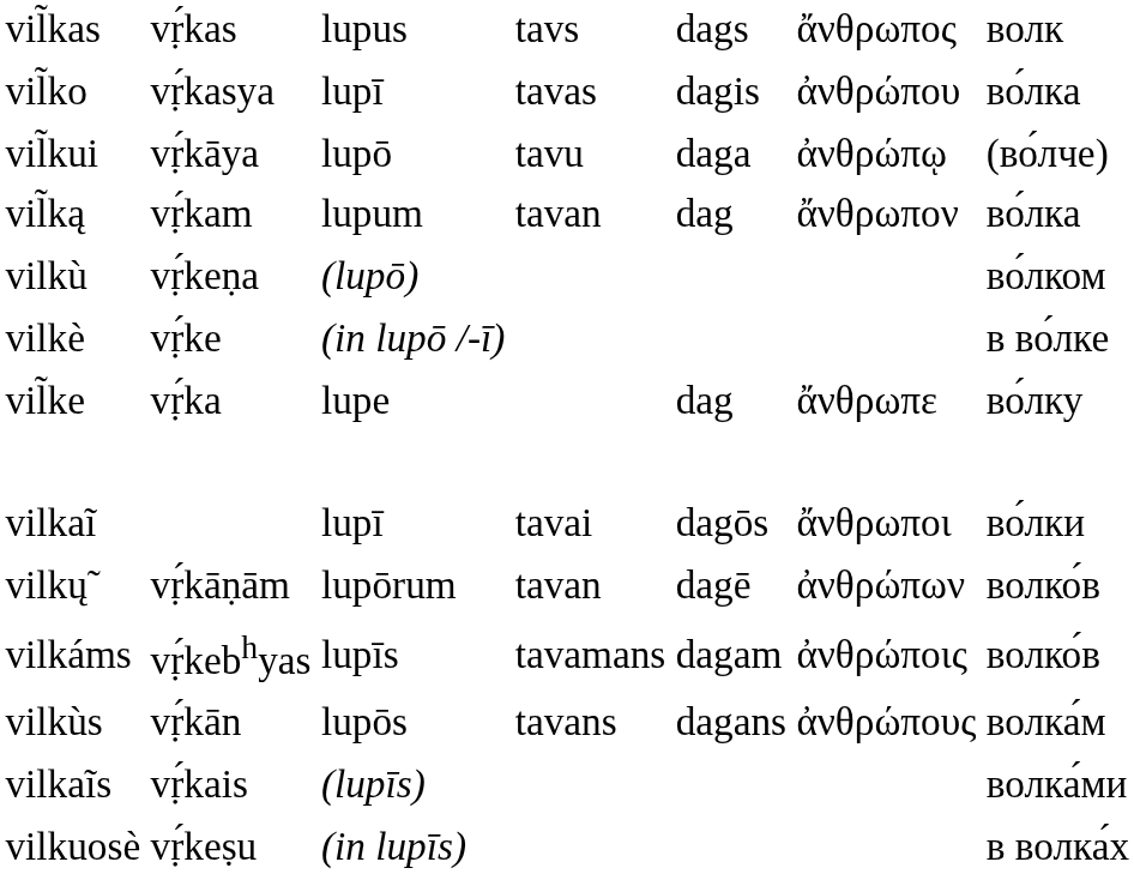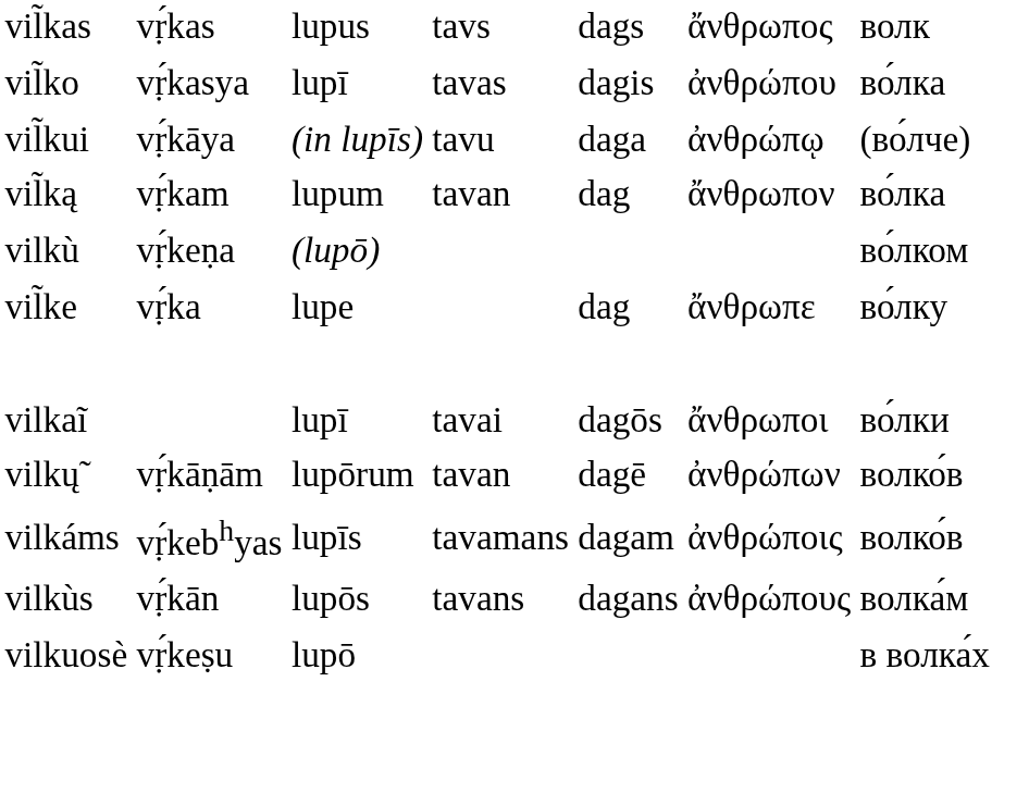 <table class="toccolours" style="line-height: 1.3em; float:none; padding: 10px 15px 10px 15px;">
 <tr>
 <td style="padding: 0px 0px 10px 0px;"></td>
 <td style="padding: 0px 0px 10px 0px;"></td>
 <td></td>
 <td style="padding: 0px 0px 10px 0px;"></td>
 <td style="padding: 0px 0px 10px 0px;"></td>
 <td style="padding: 0px 0px 10px 0px;"></td>
 <td style="padding: 0px 0px 10px 0px;"></td>
 </tr>
 <tr>
 <td>vil̃kas</td>
 <td>vṛ́kas</td>
 <td>lupus</td>
 <td>tavs</td>
 <td>dags</td>
 <td>ἄνθρωπος</td>
 <td>волк</td>
 </tr>
 <tr>
 <td>vil̃ko</td>
 <td>vṛ́kasya</td>
 <td>lupī</td>
 <td>tavas</td>
 <td>dagis</td>
 <td>ἀνθρώπου</td>
 <td>во́лка</td>
 </tr>
 <tr>
 <td>vil̃kui</td>
 <td>vṛ́kāya</td>
-<td>lupō</td>
+<td><em>(in lupīs)</em></td>
 <td>tavu</td>
 <td>daga</td>
 <td>ἀνθρώπῳ</td>
 <td>(во́лче)</td>
 </tr>
 <tr>
 <td>vil̃ką</td>
 <td>vṛ́kam</td>
 <td>lupum</td>
 <td>tavan</td>
 <td>dag</td>
 <td>ἄνθρωπον</td>
 <td>во́лка</td>
 </tr>
 <tr>
 <td>vilkù</td>
 <td>vṛ́keṇa</td>
 <td><em>(lupō)</em></td>
 <td></td>
 <td></td>
 <td></td>
 <td>во́лком</td>
-</tr>
-<tr>
-<td>vilkè</td>
-<td>vṛ́ke</td>
-<td><em>(in lupō /-ī)</em></td>
-<td></td>
-<td></td>
-<td></td>
-<td>в во́лке</td>
 </tr>
 <tr>
 <td>vil̃ke</td>
 <td>vṛ́ka</td>
 <td>lupe</td>
 <td></td>
 <td>dag</td>
 <td>ἄνθρωπε</td>
 <td>во́лку</td>
 </tr>
 <tr>
 <td> </td>
 </tr>
 <tr>
 <td>vilkaĩ</td>
 <td></td>
 <td>lupī</td>
 <td>tavai</td>
 <td>dagōs</td>
 <td>ἄνθρωποι</td>
 <td>во́лки</td>
 </tr>
 <tr>
 <td>vilkų̃</td>
 <td>vṛ́kāṇām</td>
 <td>lupōrum</td>
 <td>tavan</td>
 <td>dagē</td>
 <td>ἀνθρώπων</td>
 <td>волко́в</td>
 </tr>
 <tr>
 <td>vilkáms</td>
 <td>vṛ́keb<sup>h</sup>yas</td>
 <td>lupīs</td>
 <td>tavamans</td>
 <td>dagam</td>
 <td>ἀνθρώποις</td>
 <td>волко́в</td>
 </tr>
 <tr>
 <td>vilkùs</td>
 <td>vṛ́kān</td>
 <td>lupōs</td>
 <td>tavans</td>
 <td>dagans</td>
 <td>ἀνθρώπους</td>
 <td>волка́м</td>
 </tr>
 <tr>
-<td>vilkaĩs</td>
-<td>vṛ́kais</td>
-<td><em>(lupīs)</em></td>
-<td></td>
-<td></td>
-<td></td>
-<td>волка́ми</td>
-</tr>
-<tr>
 <td>vilkuosè</td>
 <td>vṛ́keṣu</td>
-<td><em>(in lupīs)</em></td>
+<td>lupō</td>
 <td></td>
 <td></td>
 <td></td>
 <td>в волка́х</td>
 </tr>
 </table>
